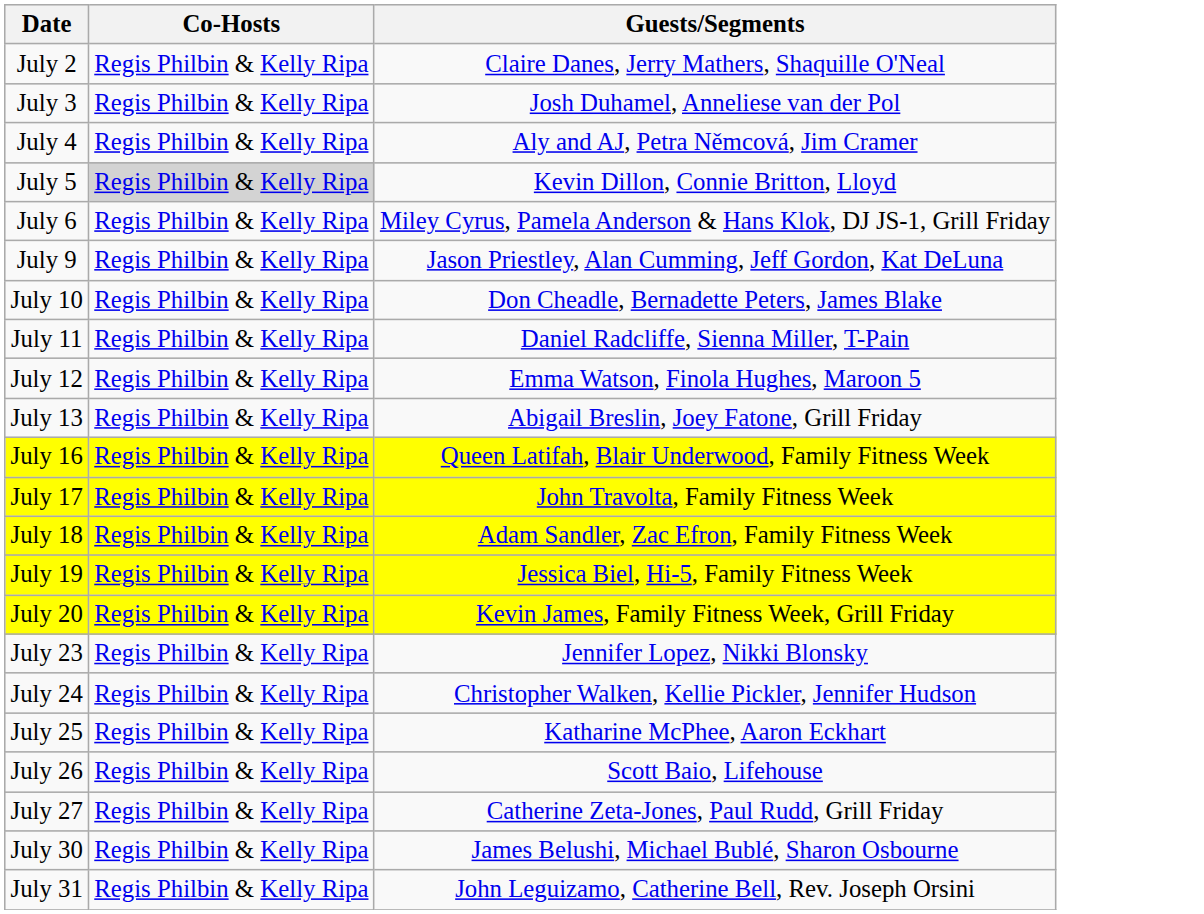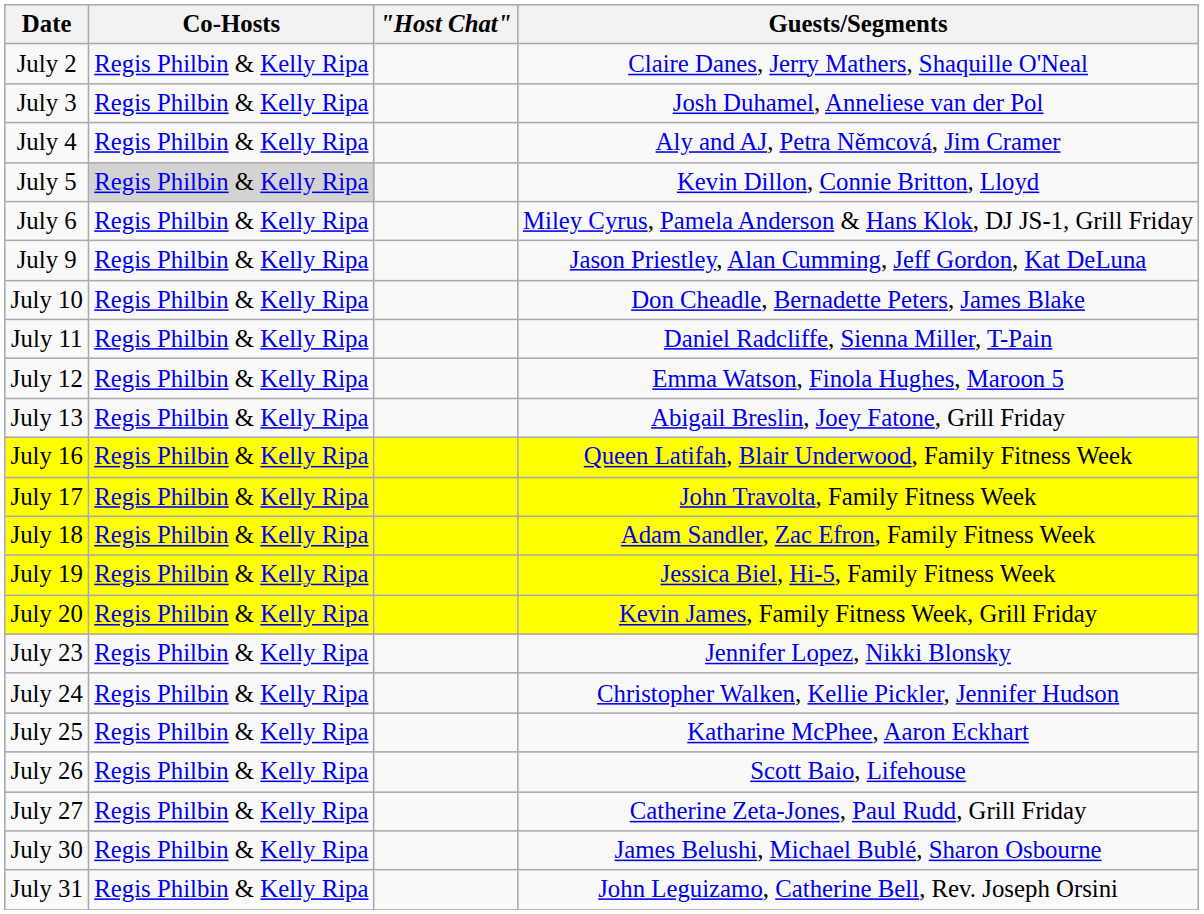 <table class="wikitable sortable" border="1" style="text-align:center">
 <tr>
 <th>Date</th>
 <th>Co-Hosts</th>
+<th><em>"Host Chat"</em></th>
 <th>Guests/Segments</th>
 </tr>
 <tr>
 <td>July 2</td>
 <td><a href='#'>Regis Philbin</a> & <a href='#'>Kelly Ripa</a></td>
+<td></td>
 <td><a href='#'>Claire Danes</a>, <a href='#'>Jerry Mathers</a>, <a href='#'>Shaquille O'Neal</a></td>
 </tr>
 <tr>
 <td>July 3</td>
 <td><a href='#'>Regis Philbin</a> & <a href='#'>Kelly Ripa</a></td>
+<td></td>
 <td><a href='#'>Josh Duhamel</a>, <a href='#'>Anneliese van der Pol</a></td>
 </tr>
 <tr>
 <td>July 4</td>
 <td><a href='#'>Regis Philbin</a> & <a href='#'>Kelly Ripa</a></td>
+<td></td>
 <td><a href='#'>Aly and AJ</a>, <a href='#'>Petra Němcová</a>, <a href='#'>Jim Cramer</a></td>
 </tr>
 <tr>
 <td>July 5</td>
 <td style="background: lightgrey;"><a href='#'>Regis Philbin</a> & <a href='#'>Kelly Ripa</a></td>
+<td></td>
 <td><a href='#'>Kevin Dillon</a>, <a href='#'>Connie Britton</a>, <a href='#'>Lloyd</a></td>
 </tr>
 <tr>
 <td>July 6</td>
 <td><a href='#'>Regis Philbin</a> & <a href='#'>Kelly Ripa</a></td>
+<td></td>
 <td><a href='#'>Miley Cyrus</a>, <a href='#'>Pamela Anderson</a> & <a href='#'>Hans Klok</a>, DJ JS-1, Grill Friday</td>
 </tr>
 <tr>
 <td>July 9</td>
 <td><a href='#'>Regis Philbin</a> & <a href='#'>Kelly Ripa</a></td>
+<td></td>
 <td><a href='#'>Jason Priestley</a>, <a href='#'>Alan Cumming</a>, <a href='#'>Jeff Gordon</a>, <a href='#'>Kat DeLuna</a></td>
 </tr>
 <tr>
 <td>July 10</td>
 <td><a href='#'>Regis Philbin</a> & <a href='#'>Kelly Ripa</a></td>
+<td></td>
 <td><a href='#'>Don Cheadle</a>, <a href='#'>Bernadette Peters</a>, <a href='#'>James Blake</a></td>
 </tr>
 <tr>
 <td>July 11</td>
 <td><a href='#'>Regis Philbin</a> & <a href='#'>Kelly Ripa</a></td>
+<td></td>
 <td><a href='#'>Daniel Radcliffe</a>, <a href='#'>Sienna Miller</a>, <a href='#'>T-Pain</a></td>
 </tr>
 <tr>
 <td>July 12</td>
 <td><a href='#'>Regis Philbin</a> & <a href='#'>Kelly Ripa</a></td>
+<td></td>
 <td><a href='#'>Emma Watson</a>, <a href='#'>Finola Hughes</a>, <a href='#'>Maroon 5</a></td>
 </tr>
 <tr>
 <td>July 13</td>
 <td><a href='#'>Regis Philbin</a> & <a href='#'>Kelly Ripa</a></td>
+<td></td>
 <td><a href='#'>Abigail Breslin</a>, <a href='#'>Joey Fatone</a>, Grill Friday</td>
 </tr>
 <tr bgcolor=yellow>
 <td>July 16</td>
 <td><a href='#'>Regis Philbin</a> & <a href='#'>Kelly Ripa</a></td>
+<td></td>
 <td><a href='#'>Queen Latifah</a>, <a href='#'>Blair Underwood</a>, Family Fitness Week</td>
 </tr>
 <tr bgcolor=yellow>
 <td>July 17</td>
 <td><a href='#'>Regis Philbin</a> & <a href='#'>Kelly Ripa</a></td>
+<td></td>
 <td><a href='#'>John Travolta</a>, Family Fitness Week</td>
 </tr>
 <tr bgcolor=yellow>
 <td>July 18</td>
 <td><a href='#'>Regis Philbin</a> & <a href='#'>Kelly Ripa</a></td>
+<td></td>
 <td><a href='#'>Adam Sandler</a>, <a href='#'>Zac Efron</a>, Family Fitness Week</td>
 </tr>
 <tr bgcolor=yellow>
 <td>July 19</td>
 <td><a href='#'>Regis Philbin</a> & <a href='#'>Kelly Ripa</a></td>
+<td></td>
 <td><a href='#'>Jessica Biel</a>, <a href='#'>Hi-5</a>, Family Fitness Week</td>
 </tr>
 <tr bgcolor=yellow>
 <td>July 20</td>
 <td><a href='#'>Regis Philbin</a> & <a href='#'>Kelly Ripa</a></td>
+<td></td>
 <td><a href='#'>Kevin James</a>, Family Fitness Week, Grill Friday</td>
 </tr>
 <tr>
 <td>July 23</td>
 <td><a href='#'>Regis Philbin</a> & <a href='#'>Kelly Ripa</a></td>
+<td></td>
 <td><a href='#'>Jennifer Lopez</a>, <a href='#'>Nikki Blonsky</a></td>
 </tr>
 <tr>
 <td>July 24</td>
 <td><a href='#'>Regis Philbin</a> & <a href='#'>Kelly Ripa</a></td>
+<td></td>
 <td><a href='#'>Christopher Walken</a>, <a href='#'>Kellie Pickler</a>, <a href='#'>Jennifer Hudson</a></td>
 </tr>
 <tr>
 <td>July 25</td>
 <td><a href='#'>Regis Philbin</a> & <a href='#'>Kelly Ripa</a></td>
+<td></td>
 <td><a href='#'>Katharine McPhee</a>, <a href='#'>Aaron Eckhart</a></td>
 </tr>
 <tr>
 <td>July 26</td>
 <td><a href='#'>Regis Philbin</a> & <a href='#'>Kelly Ripa</a></td>
+<td></td>
 <td><a href='#'>Scott Baio</a>, <a href='#'>Lifehouse</a></td>
 </tr>
 <tr>
 <td>July 27</td>
 <td><a href='#'>Regis Philbin</a> & <a href='#'>Kelly Ripa</a></td>
+<td></td>
 <td><a href='#'>Catherine Zeta-Jones</a>, <a href='#'>Paul Rudd</a>, Grill Friday</td>
 </tr>
 <tr>
 <td>July 30</td>
 <td><a href='#'>Regis Philbin</a> & <a href='#'>Kelly Ripa</a></td>
+<td></td>
 <td><a href='#'>James Belushi</a>, <a href='#'>Michael Bublé</a>, <a href='#'>Sharon Osbourne</a></td>
 </tr>
 <tr>
 <td>July 31</td>
 <td><a href='#'>Regis Philbin</a> & <a href='#'>Kelly Ripa</a></td>
+<td></td>
 <td><a href='#'>John Leguizamo</a>, <a href='#'>Catherine Bell</a>, Rev. Joseph Orsini</td>
 </tr>
 </table>
